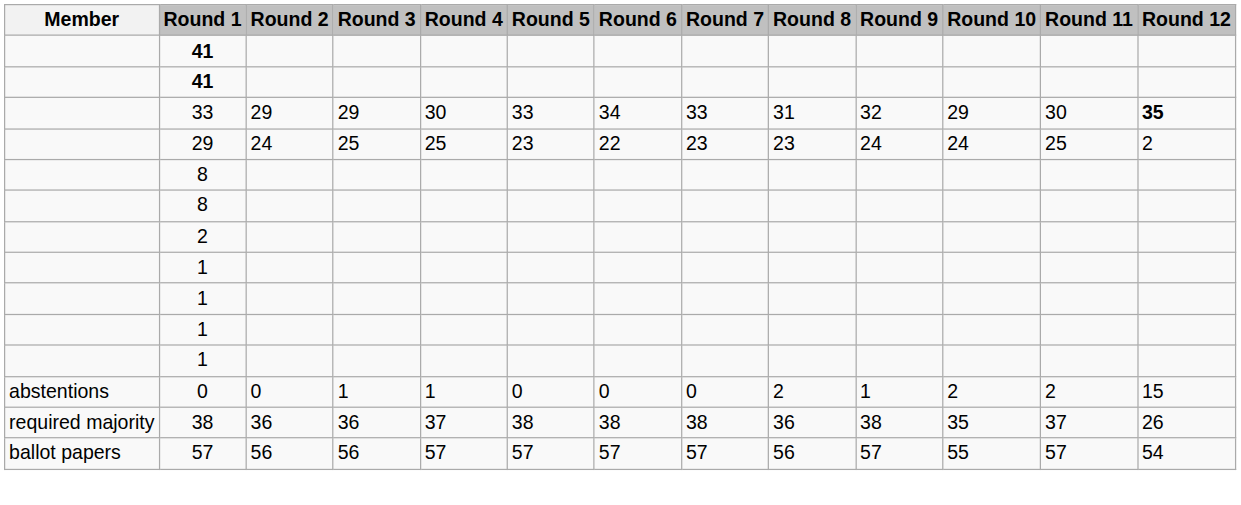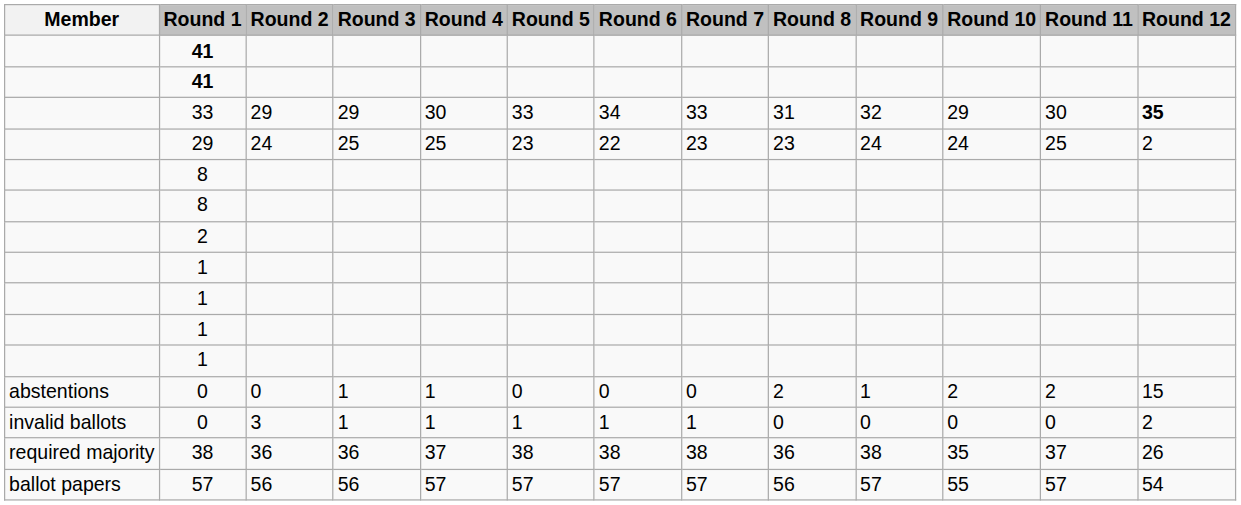 <table class="wikitable collapsible">
 <tr>
 <th>Member</th>
 <td style="background:silver;"><strong>Round 1</strong></td>
 <td style="background:silver;"><strong>Round 2</strong></td>
 <td style="background:silver;"><strong>Round 3</strong></td>
 <td style="background:silver;"><strong>Round 4</strong></td>
 <td style="background:silver;"><strong>Round 5</strong></td>
 <td style="background:silver;"><strong>Round 6</strong></td>
 <td style="background:silver;"><strong>Round 7</strong></td>
 <td style="background:silver;"><strong>Round 8</strong></td>
 <td style="background:silver;"><strong>Round 9</strong></td>
 <td style="background:silver;"><strong>Round 10</strong></td>
 <td style="background:silver;"><strong>Round 11</strong></td>
 <td style="background:silver;"><strong>Round 12</strong></td>
 </tr>
 <tr>
 <td></td>
 <td style="text-align:center;"><strong>41</strong></td>
 <td></td>
 <td></td>
 <td></td>
 <td></td>
 <td></td>
 <td></td>
 <td></td>
 <td></td>
 <td></td>
 <td></td>
 <td></td>
 </tr>
 <tr>
 <td></td>
 <td style="text-align:center;"><strong>41</strong></td>
 <td></td>
 <td></td>
 <td></td>
 <td></td>
 <td></td>
 <td></td>
 <td></td>
 <td></td>
 <td></td>
 <td></td>
 <td></td>
 </tr>
 <tr>
 <td></td>
 <td style="text-align:center;">33</td>
 <td>29</td>
 <td>29</td>
 <td>30</td>
 <td>33</td>
 <td>34</td>
 <td>33</td>
 <td>31</td>
 <td>32</td>
 <td>29</td>
 <td>30</td>
 <td><strong>35</strong></td>
 </tr>
 <tr>
 <td></td>
 <td style="text-align:center;">29</td>
 <td>24</td>
 <td>25</td>
 <td>25</td>
 <td>23</td>
 <td>22</td>
 <td>23</td>
 <td>23</td>
 <td>24</td>
 <td>24</td>
 <td>25</td>
 <td>2</td>
 </tr>
 <tr>
 <td></td>
 <td style="text-align:center;">8</td>
 <td></td>
 <td></td>
 <td></td>
 <td></td>
 <td></td>
 <td></td>
 <td></td>
 <td></td>
 <td></td>
 <td></td>
 <td></td>
 </tr>
 <tr>
 <td></td>
 <td style="text-align:center;">8</td>
 <td></td>
 <td></td>
 <td></td>
 <td></td>
 <td></td>
 <td></td>
 <td></td>
 <td></td>
 <td></td>
 <td></td>
 <td></td>
 </tr>
 <tr>
 <td></td>
 <td style="text-align:center;">2</td>
 <td></td>
 <td></td>
 <td></td>
 <td></td>
 <td></td>
 <td></td>
 <td></td>
 <td></td>
 <td></td>
 <td></td>
 <td></td>
 </tr>
 <tr>
 <td></td>
 <td style="text-align:center;">1</td>
 <td></td>
 <td></td>
 <td></td>
 <td></td>
 <td></td>
 <td></td>
 <td></td>
 <td></td>
 <td></td>
 <td></td>
 <td></td>
 </tr>
 <tr>
 <td></td>
 <td style="text-align:center;">1</td>
 <td></td>
 <td></td>
 <td></td>
 <td></td>
 <td></td>
 <td></td>
 <td></td>
 <td></td>
 <td></td>
 <td></td>
 <td></td>
 </tr>
 <tr>
 <td></td>
 <td style="text-align:center;">1</td>
 <td></td>
 <td></td>
 <td></td>
 <td></td>
 <td></td>
 <td></td>
 <td></td>
 <td></td>
 <td></td>
 <td></td>
 <td></td>
 </tr>
 <tr>
 <td></td>
 <td style="text-align:center;">1</td>
 <td></td>
 <td></td>
 <td></td>
 <td></td>
 <td></td>
 <td></td>
 <td></td>
 <td></td>
 <td></td>
 <td></td>
 <td></td>
 </tr>
 <tr>
 <td>abstentions</td>
 <td style="text-align:center;">0</td>
 <td>0</td>
 <td>1</td>
 <td>1</td>
 <td>0</td>
 <td>0</td>
 <td>0</td>
 <td>2</td>
 <td>1</td>
 <td>2</td>
 <td>2</td>
 <td>15</td>
 </tr>
 <tr>
+<td>invalid ballots</td>
+<td style="text-align:center;">0</td>
+<td>3</td>
+<td>1</td>
+<td>1</td>
+<td>1</td>
+<td>1</td>
+<td>1</td>
+<td>0</td>
+<td>0</td>
+<td>0</td>
+<td>0</td>
+<td>2</td>
+</tr>
+<tr>
 <td>required majority</td>
 <td style="text-align:center;">38</td>
 <td>36</td>
 <td>36</td>
 <td>37</td>
 <td>38</td>
 <td>38</td>
 <td>38</td>
 <td>36</td>
 <td>38</td>
 <td>35</td>
 <td>37</td>
 <td>26</td>
 </tr>
 <tr>
 <td>ballot papers</td>
 <td style="text-align:center;">57</td>
 <td>56</td>
 <td>56</td>
 <td>57</td>
 <td>57</td>
 <td>57</td>
 <td>57</td>
 <td>56</td>
 <td>57</td>
 <td>55</td>
 <td>57</td>
 <td>54</td>
 </tr>
 </table>
